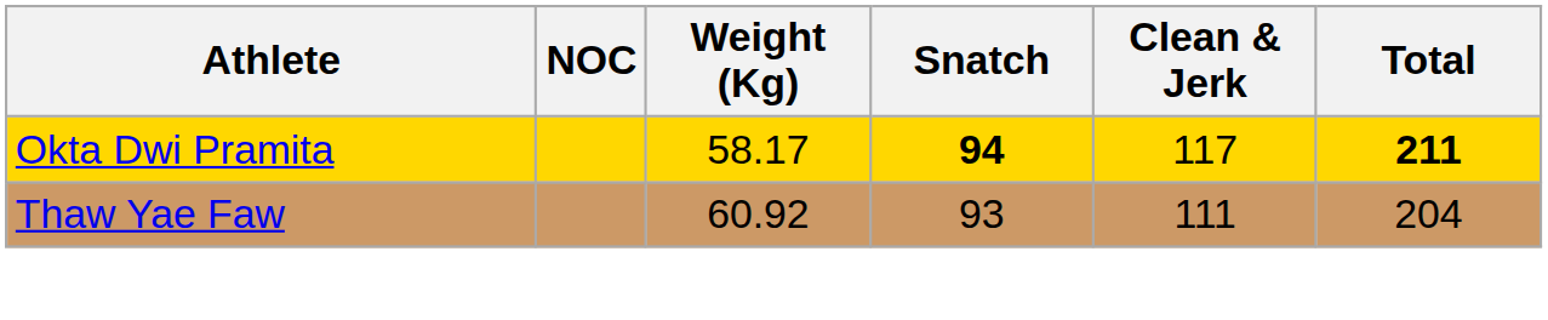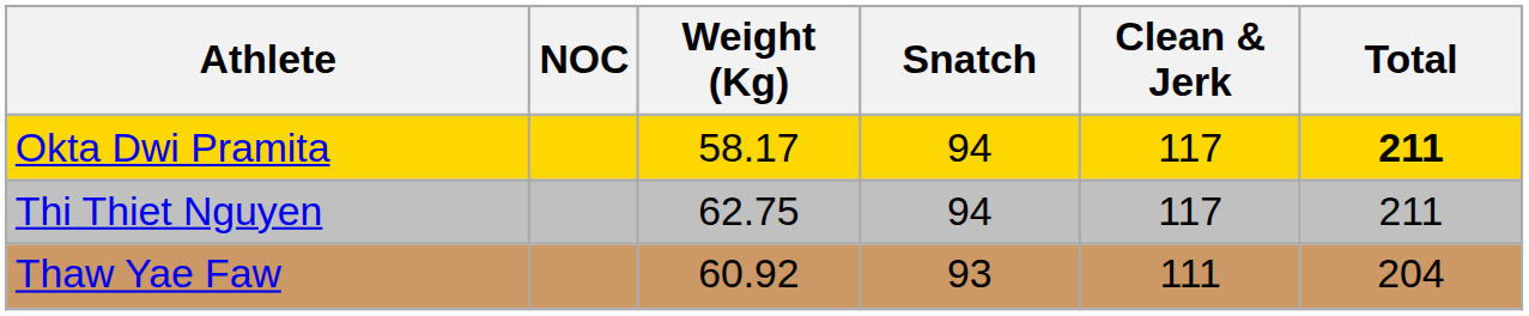 <table class="wikitable" style="text-align:center">
 <tr>
 <th width=200>Athlete</th>
 <th width=10>NOC</th>
 <th width=80>Weight (Kg)</th>
 <th width=80>Snatch</th>
 <th width=80>Clean & Jerk</th>
 <th width=80>Total</th>
 </tr>
 <tr bgcolor=gold>
 <td align="left"><a href='#'>Okta Dwi Pramita</a></td>
 <td></td>
 <td>58.17</td>
-<td><strong>94</strong></td>
+<td>94</td>
 <td>117</td>
 <td><strong>211</strong></td>
+</tr>
+<tr bgcolor=silver>
+<td align="left"><a href='#'>Thi Thiet Nguyen</a></td>
+<td></td>
+<td>62.75</td>
+<td>94</td>
+<td>117</td>
+<td>211</td>
 </tr>
 <tr bgcolor=CC9966>
 <td align="left"><a href='#'>Thaw Yae Faw</a></td>
 <td></td>
 <td>60.92</td>
 <td>93</td>
 <td>111</td>
 <td>204</td>
 </tr>
 </table>
